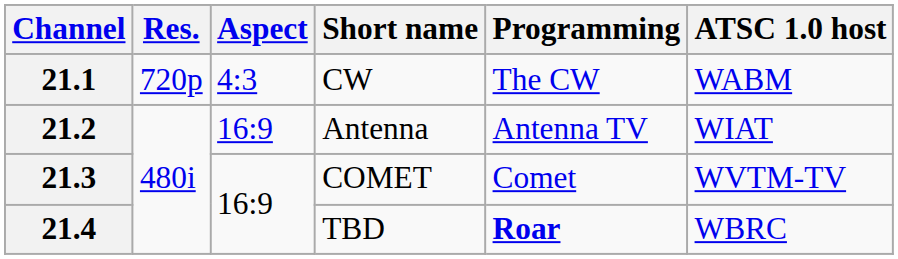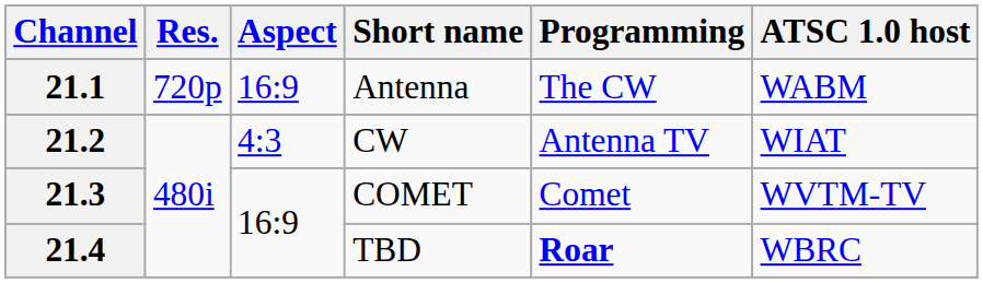 <table class="wikitable">
 <tr>
 <th scope = "col"><a href='#'>Channel</a></th>
 <th scope = "col"><a href='#'>Res.</a></th>
 <th scope = "col"><a href='#'>Aspect</a></th>
 <th scope = "col">Short name</th>
 <th scope = "col">Programming</th>
 <th scope = "col">ATSC 1.0 host</th>
 </tr>
 <tr>
 <th scope = "row">21.1</th>
 <td><a href='#'>720p</a></td>
-<td><a href='#'>4:3</a></td>
-<td>CW</td>
+<td><a href='#'>16:9</a></td>
+<td>Antenna</td>
 <td><a href='#'>The CW</a></td>
 <td><a href='#'>WABM</a></td>
 </tr>
 <tr>
 <th scope = "row">21.2</th>
 <td rowspan=3><a href='#'>480i</a></td>
-<td><a href='#'>16:9</a></td>
-<td>Antenna</td>
+<td><a href='#'>4:3</a></td>
+<td>CW</td>
 <td><a href='#'>Antenna TV</a></td>
 <td><a href='#'>WIAT</a></td>
 </tr>
 <tr>
 <th scope = "row">21.3</th>
 <td rowspan=2>16:9</td>
 <td>COMET</td>
 <td><a href='#'>Comet</a></td>
 <td><a href='#'>WVTM-TV</a></td>
 </tr>
 <tr>
 <th scope = "row">21.4</th>
 <td>TBD</td>
 <td><strong><a href='#'>Roar</a></strong></td>
 <td><a href='#'>WBRC</a></td>
 </tr>
 </table>
